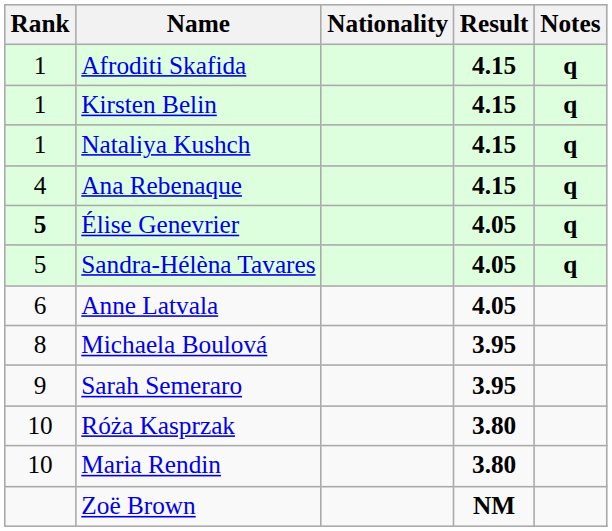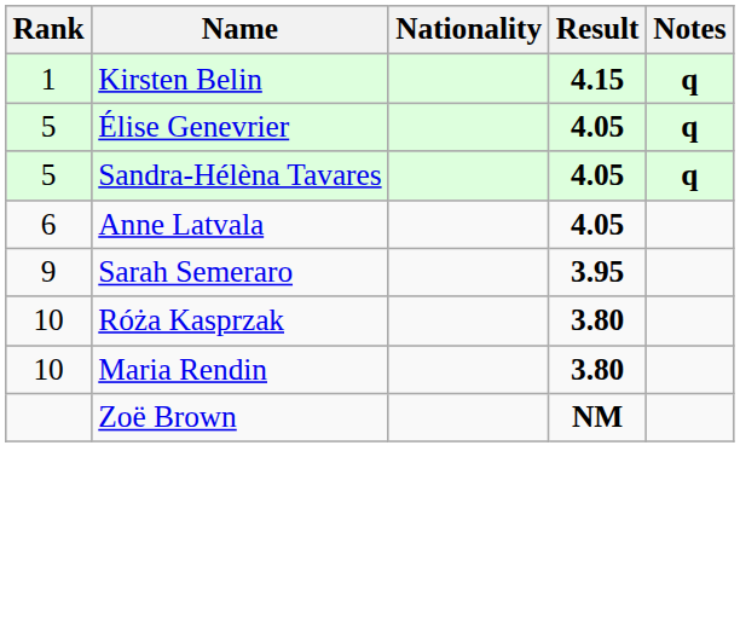 <table class="wikitable sortable" style="text-align:center">
 <tr>
 <th>Rank</th>
 <th>Name</th>
 <th>Nationality</th>
 <th>Result</th>
 <th>Notes</th>
 </tr>
 <tr bgcolor=ddffdd>
 <td>1</td>
-<td align=left><a href='#'>Afroditi Skafida</a></td>
-<td align=left></td>
-<td><strong>4.15</strong></td>
-<td><strong>q</strong></td>
-</tr>
-<tr bgcolor=ddffdd>
-<td>1</td>
 <td align=left><a href='#'>Kirsten Belin</a></td>
 <td align=left></td>
 <td><strong>4.15</strong></td>
 <td><strong>q</strong></td>
 </tr>
 <tr bgcolor=ddffdd>
-<td>1</td>
-<td align=left><a href='#'>Nataliya Kushch</a></td>
-<td align=left></td>
-<td><strong>4.15</strong></td>
-<td><strong>q</strong></td>
-</tr>
-<tr bgcolor=ddffdd>
-<td>4</td>
-<td align=left><a href='#'>Ana Rebenaque</a></td>
-<td align=left></td>
-<td><strong>4.15</strong></td>
-<td><strong>q</strong></td>
-</tr>
-<tr bgcolor=ddffdd>
-<td><strong>5</strong></td>
+<td>5</td>
 <td align=left><a href='#'>Élise Genevrier</a></td>
 <td align=left></td>
 <td><strong>4.05</strong></td>
 <td><strong>q</strong></td>
 </tr>
 <tr bgcolor=ddffdd>
 <td>5</td>
 <td align=left><a href='#'>Sandra-Hélèna Tavares</a></td>
 <td align=left></td>
 <td><strong>4.05</strong></td>
 <td><strong>q</strong></td>
 </tr>
 <tr>
 <td>6</td>
 <td align=left><a href='#'>Anne Latvala</a></td>
 <td align=left></td>
 <td><strong>4.05</strong></td>
-<td></td>
-</tr>
-<tr>
-<td>8</td>
-<td align=left><a href='#'>Michaela Boulová</a></td>
-<td align=left></td>
-<td><strong>3.95</strong></td>
 <td></td>
 </tr>
 <tr>
 <td>9</td>
 <td align=left><a href='#'>Sarah Semeraro</a></td>
 <td align=left></td>
 <td><strong>3.95</strong></td>
 <td></td>
 </tr>
 <tr>
 <td>10</td>
 <td align=left><a href='#'>Róża Kasprzak</a></td>
 <td align=left></td>
 <td><strong>3.80</strong></td>
 <td></td>
 </tr>
 <tr>
 <td>10</td>
 <td align=left><a href='#'>Maria Rendin</a></td>
 <td align=left></td>
 <td><strong>3.80</strong></td>
 <td></td>
 </tr>
 <tr>
 <td></td>
 <td align=left><a href='#'>Zoë Brown</a></td>
 <td align=left></td>
 <td><strong>NM</strong></td>
 <td></td>
 </tr>
 </table>
